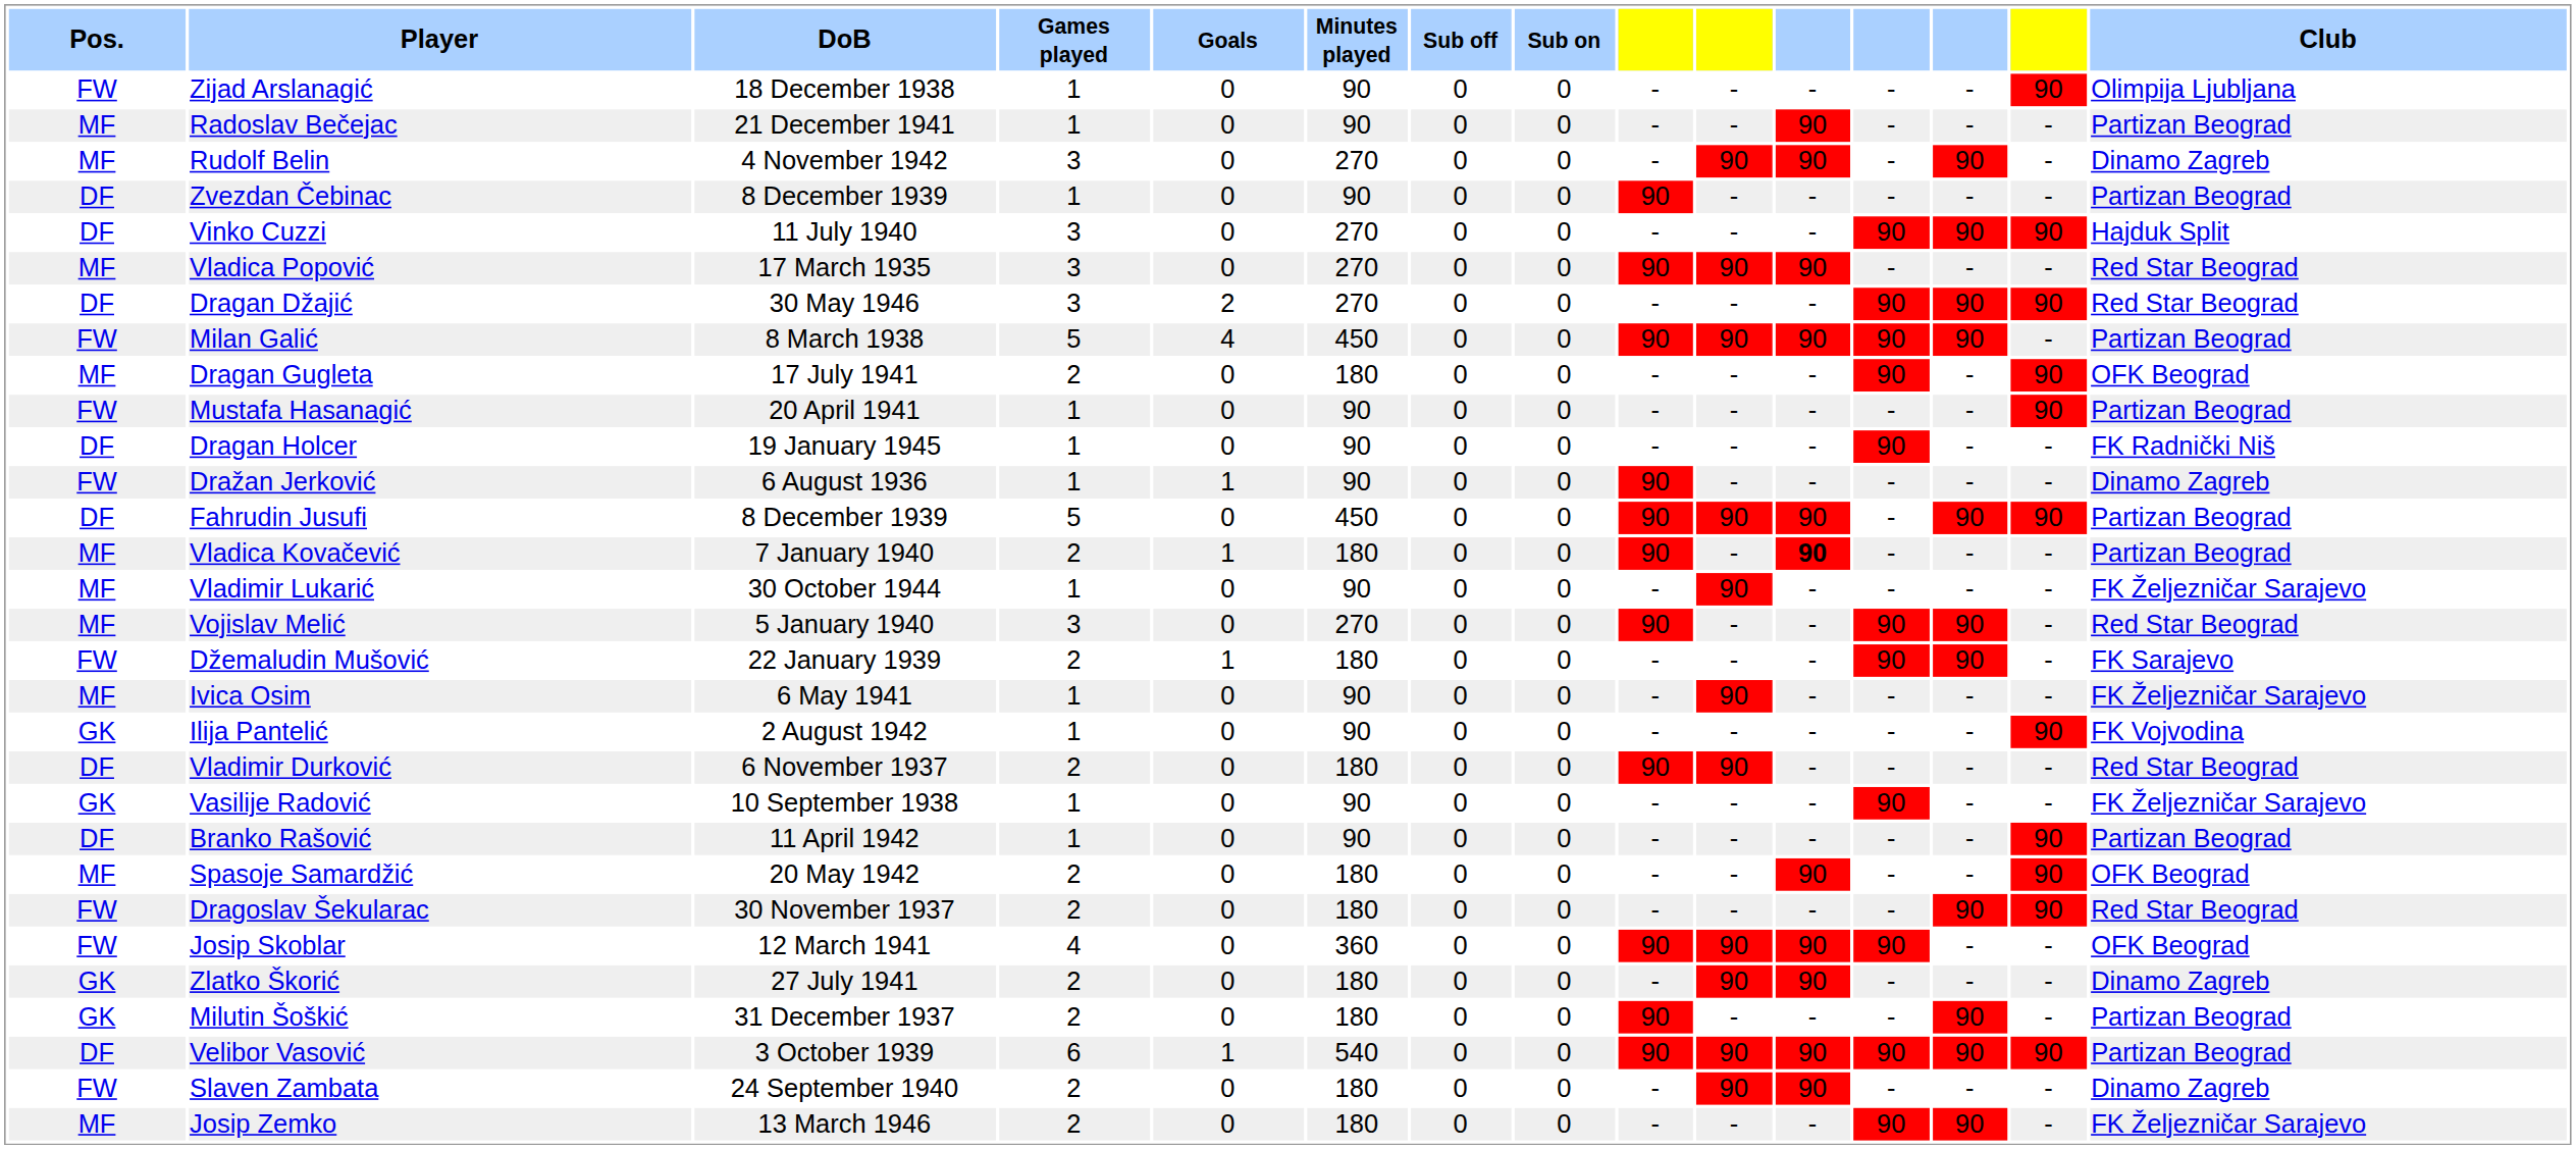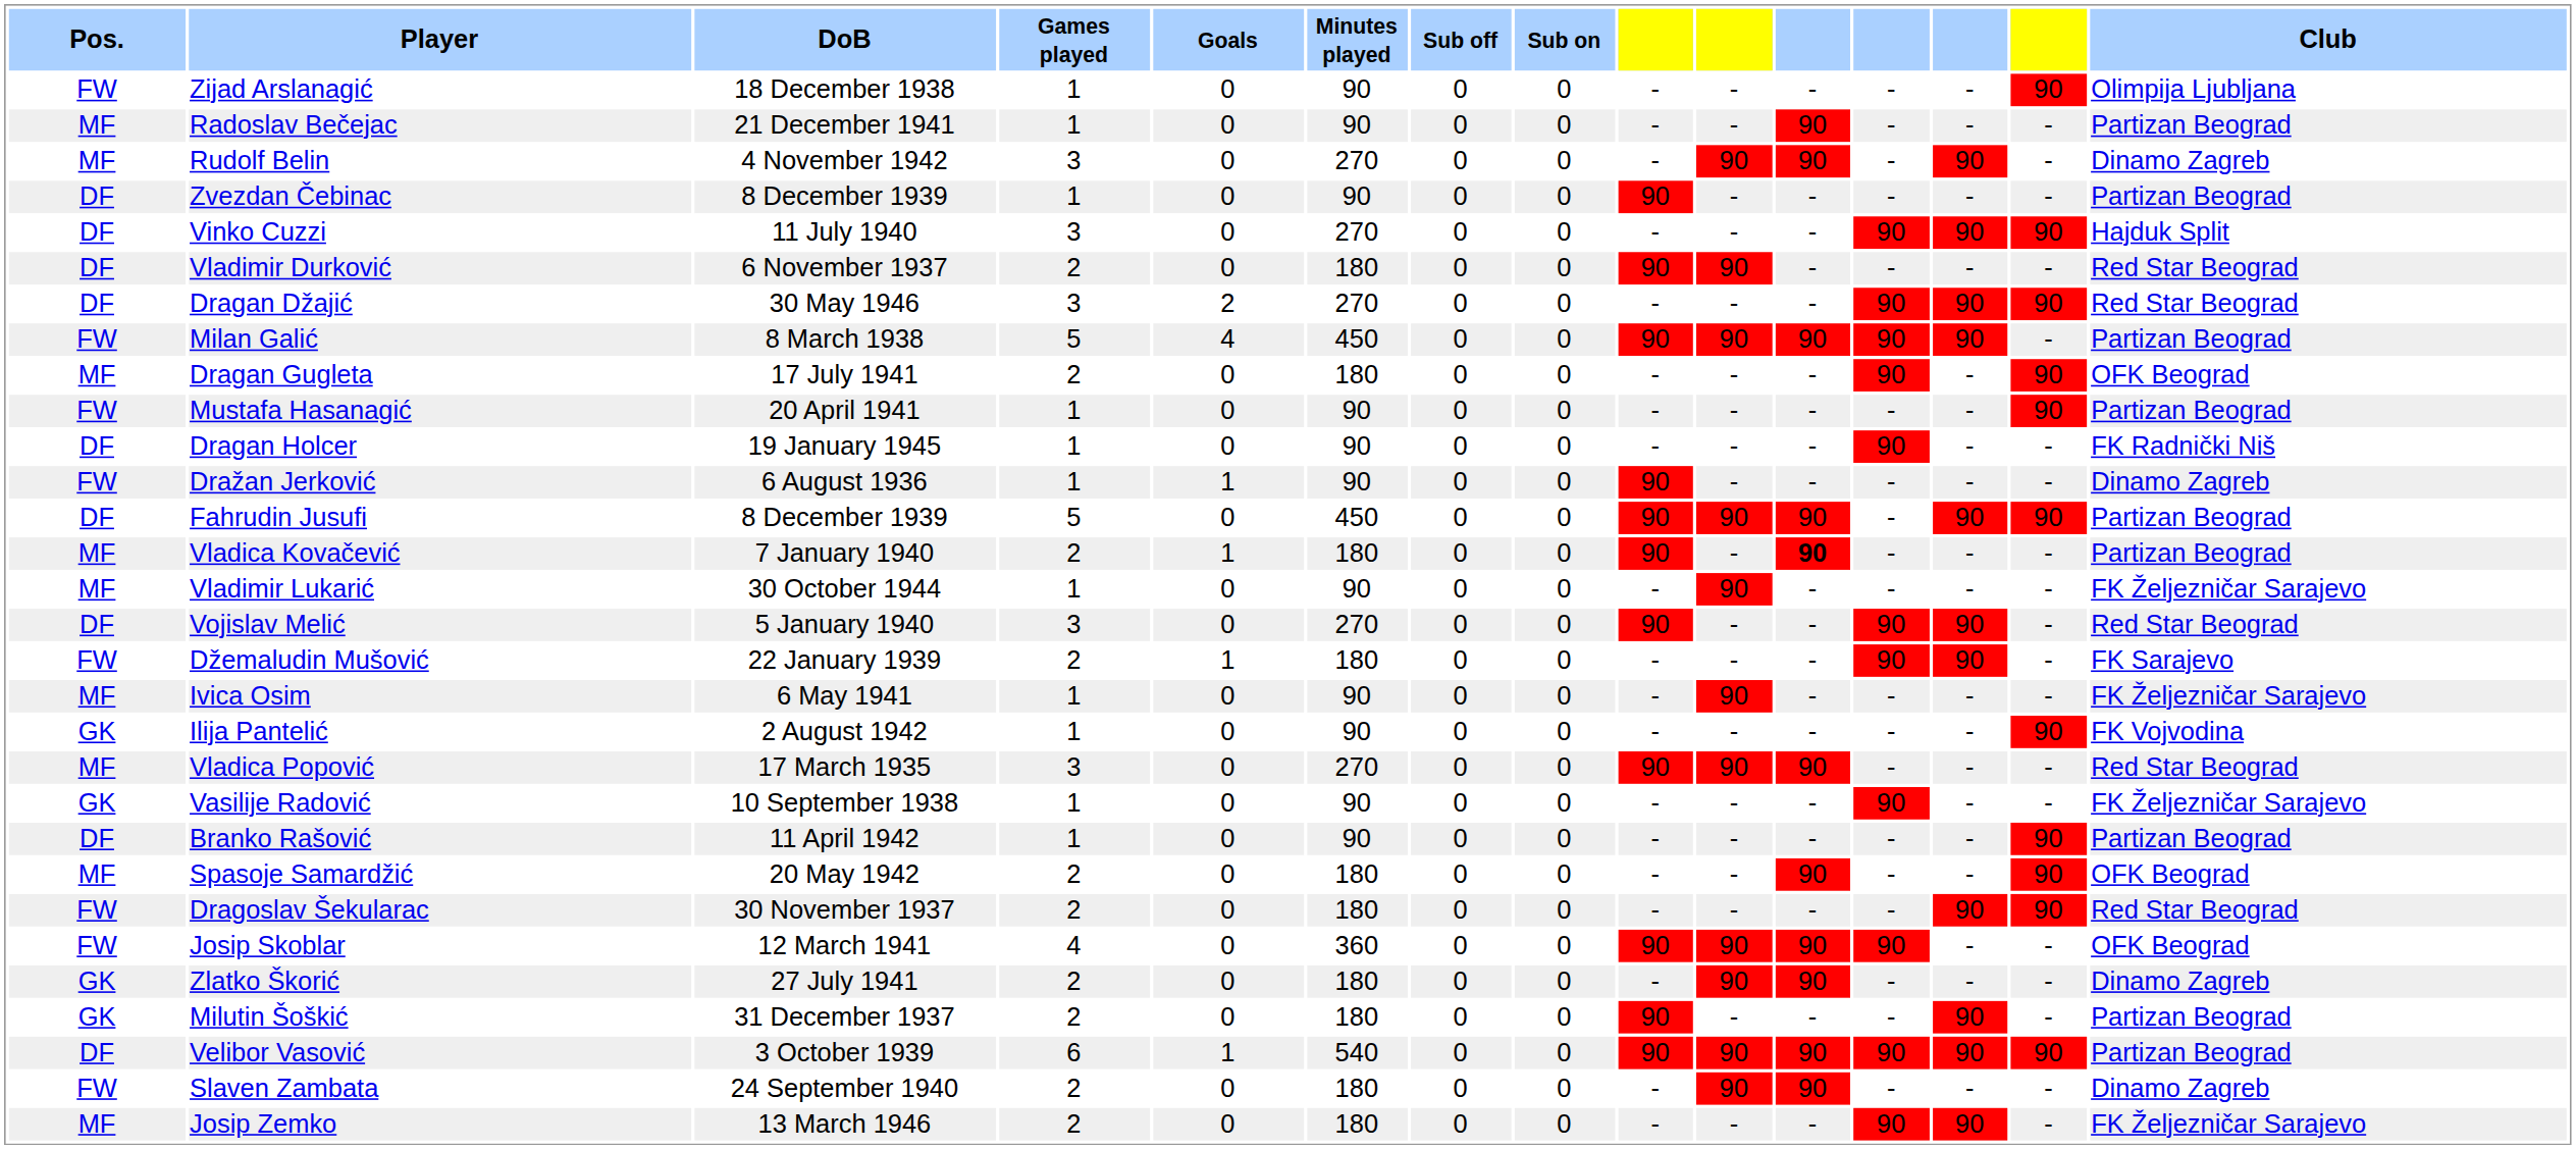 <table border="0" width="100%" style="border: 1px solid #999; background-color:#FFFFFF; text-align:center">
 <tr align="center" bgcolor="#AAD0FF">
 <th width=7%>Pos.</th>
 <th width=20%>Player</th>
 <th width=12%>DoB</th>
 <th width=6%><small>Games<br>played</small></th>
 <th width=6%><small>Goals</small></th>
 <th width=4%><small>Minutes<br>played</small></th>
 <th width=4%><small>Sub off</small></th>
 <th width=4%><small>Sub on</small></th>
 <th width=3% bgcolor=yellow></th>
 <th width=3% bgcolor=yellow></th>
 <th width=3%></th>
 <th width=3%></th>
 <th width=3%></th>
 <th width=3% bgcolor=yellow></th>
 <th width=27%>Club</th>
 </tr>
 <tr>
 <td><a href='#'>FW</a></td>
 <td align="left"><a href='#'>Zijad Arslanagić</a></td>
 <td>18 December 1938</td>
 <td>1</td>
 <td>0</td>
 <td>90</td>
 <td>0</td>
 <td>0</td>
 <td>-</td>
 <td>-</td>
 <td>-</td>
 <td>-</td>
 <td>-</td>
 <td bgcolor=red>90</td>
 <td align="left"> <a href='#'>Olimpija Ljubljana</a></td>
 </tr>
 <tr bgcolor="#EFEFEF">
 <td><a href='#'>MF</a></td>
 <td align="left"><a href='#'>Radoslav Bečejac</a></td>
 <td>21 December 1941</td>
 <td>1</td>
 <td>0</td>
 <td>90</td>
 <td>0</td>
 <td>0</td>
 <td>-</td>
 <td>-</td>
 <td bgcolor=red>90</td>
 <td>-</td>
 <td>-</td>
 <td>-</td>
 <td align="left"> <a href='#'>Partizan Beograd</a></td>
 </tr>
 <tr>
 <td><a href='#'>MF</a></td>
 <td align="left"><a href='#'>Rudolf Belin</a></td>
 <td>4 November 1942</td>
 <td>3</td>
 <td>0</td>
 <td>270</td>
 <td>0</td>
 <td>0</td>
 <td>-</td>
 <td bgcolor=red>90</td>
 <td bgcolor=red>90</td>
 <td>-</td>
 <td bgcolor=red>90</td>
 <td>-</td>
 <td align="left"> <a href='#'>Dinamo Zagreb</a></td>
 </tr>
 <tr bgcolor="#EFEFEF">
 <td><a href='#'>DF</a></td>
 <td align="left"><a href='#'>Zvezdan Čebinac</a></td>
 <td>8 December 1939</td>
 <td>1</td>
 <td>0</td>
 <td>90</td>
 <td>0</td>
 <td>0</td>
 <td bgcolor=red>90</td>
 <td>-</td>
 <td>-</td>
 <td>-</td>
 <td>-</td>
 <td>-</td>
 <td align="left"> <a href='#'>Partizan Beograd</a></td>
 </tr>
 <tr>
 <td><a href='#'>DF</a></td>
 <td align="left"><a href='#'>Vinko Cuzzi</a></td>
 <td>11 July 1940</td>
 <td>3</td>
 <td>0</td>
 <td>270</td>
 <td>0</td>
 <td>0</td>
 <td>-</td>
 <td>-</td>
 <td>-</td>
 <td bgcolor=red>90</td>
 <td bgcolor=red>90</td>
 <td bgcolor=red>90</td>
 <td align="left"> <a href='#'>Hajduk Split</a></td>
 </tr>
 <tr bgcolor="#EFEFEF">
-<td><a href='#'>MF</a></td>
-<td align="left"><a href='#'>Vladica Popović</a></td>
-<td>17 March 1935</td>
-<td>3</td>
+<td><a href='#'>DF</a></td>
+<td align="left"><a href='#'>Vladimir Durković</a></td>
+<td>6 November 1937</td>
+<td>2</td>
 <td>0</td>
-<td>270</td>
+<td>180</td>
 <td>0</td>
 <td>0</td>
 <td bgcolor=red>90</td>
 <td bgcolor=red>90</td>
-<td bgcolor=red>90</td>
+<td>-</td>
 <td>-</td>
 <td>-</td>
 <td>-</td>
 <td align="left"> <a href='#'>Red Star Beograd</a></td>
 </tr>
 <tr>
 <td><a href='#'>DF</a></td>
 <td align="left"><a href='#'>Dragan Džajić</a></td>
 <td>30 May 1946</td>
 <td>3</td>
 <td>2</td>
 <td>270</td>
 <td>0</td>
 <td>0</td>
 <td>-</td>
 <td>-</td>
 <td>-</td>
 <td bgcolor=red>90</td>
 <td bgcolor=red>90</td>
 <td bgcolor=red>90</td>
 <td align="left"> <a href='#'>Red Star Beograd</a></td>
 </tr>
 <tr bgcolor="#EFEFEF">
 <td><a href='#'>FW</a></td>
 <td align="left"><a href='#'>Milan Galić</a></td>
 <td>8 March 1938</td>
 <td>5</td>
 <td>4</td>
 <td>450</td>
 <td>0</td>
 <td>0</td>
 <td bgcolor=red>90</td>
 <td bgcolor=red>90</td>
 <td bgcolor=red>90</td>
 <td bgcolor=red>90</td>
 <td bgcolor=red>90</td>
 <td>-</td>
 <td align="left"> <a href='#'>Partizan Beograd</a></td>
 </tr>
 <tr>
 <td><a href='#'>MF</a></td>
 <td align="left"><a href='#'>Dragan Gugleta</a></td>
 <td>17 July 1941</td>
 <td>2</td>
 <td>0</td>
 <td>180</td>
 <td>0</td>
 <td>0</td>
 <td>-</td>
 <td>-</td>
 <td>-</td>
 <td bgcolor=red>90</td>
 <td>-</td>
 <td bgcolor=red>90</td>
 <td align="left"> <a href='#'>OFK Beograd</a></td>
 </tr>
 <tr bgcolor="#EFEFEF">
 <td><a href='#'>FW</a></td>
 <td align="left"><a href='#'>Mustafa Hasanagić</a></td>
 <td>20 April 1941</td>
 <td>1</td>
 <td>0</td>
 <td>90</td>
 <td>0</td>
 <td>0</td>
 <td>-</td>
 <td>-</td>
 <td>-</td>
 <td>-</td>
 <td>-</td>
 <td bgcolor=red>90</td>
 <td align="left"> <a href='#'>Partizan Beograd</a></td>
 </tr>
 <tr>
 <td><a href='#'>DF</a></td>
 <td align="left"><a href='#'>Dragan Holcer</a></td>
 <td>19 January 1945</td>
 <td>1</td>
 <td>0</td>
 <td>90</td>
 <td>0</td>
 <td>0</td>
 <td>-</td>
 <td>-</td>
 <td>-</td>
 <td bgcolor=red>90</td>
 <td>-</td>
 <td>-</td>
 <td align="left"> <a href='#'>FK Radnički Niš</a></td>
 </tr>
 <tr bgcolor="#EFEFEF">
 <td><a href='#'>FW</a></td>
 <td align="left"><a href='#'>Dražan Jerković</a></td>
 <td>6 August 1936</td>
 <td>1</td>
 <td>1</td>
 <td>90</td>
 <td>0</td>
 <td>0</td>
 <td bgcolor=red>90</td>
 <td>-</td>
 <td>-</td>
 <td>-</td>
 <td>-</td>
 <td>-</td>
 <td align="left"> <a href='#'>Dinamo Zagreb</a></td>
 </tr>
 <tr>
 <td><a href='#'>DF</a></td>
 <td align="left"><a href='#'>Fahrudin Jusufi</a></td>
 <td>8 December 1939</td>
 <td>5</td>
 <td>0</td>
 <td>450</td>
 <td>0</td>
 <td>0</td>
 <td bgcolor=red>90</td>
 <td bgcolor=red>90</td>
 <td bgcolor=red>90</td>
 <td>-</td>
 <td bgcolor=red>90</td>
 <td bgcolor=red>90</td>
 <td align="left"> <a href='#'>Partizan Beograd</a></td>
 </tr>
 <tr bgcolor="#EFEFEF">
 <td><a href='#'>MF</a></td>
 <td align="left"><a href='#'>Vladica Kovačević</a></td>
 <td>7 January 1940</td>
 <td>2</td>
 <td>1</td>
 <td>180</td>
 <td>0</td>
 <td>0</td>
 <td bgcolor=red>90</td>
 <td>-</td>
 <td bgcolor=red><strong>90</strong></td>
 <td>-</td>
 <td>-</td>
 <td>-</td>
 <td align="left"> <a href='#'>Partizan Beograd</a></td>
 </tr>
 <tr>
 <td><a href='#'>MF</a></td>
 <td align="left"><a href='#'>Vladimir Lukarić</a></td>
 <td>30 October 1944</td>
 <td>1</td>
 <td>0</td>
 <td>90</td>
 <td>0</td>
 <td>0</td>
 <td>-</td>
 <td bgcolor=red>90</td>
 <td>-</td>
 <td>-</td>
 <td>-</td>
 <td>-</td>
 <td align="left"> <a href='#'>FK Željezničar Sarajevo</a></td>
 </tr>
 <tr bgcolor="#EFEFEF">
-<td><a href='#'>MF</a></td>
+<td><a href='#'>DF</a></td>
 <td align="left"><a href='#'>Vojislav Melić</a></td>
 <td>5 January 1940</td>
 <td>3</td>
 <td>0</td>
 <td>270</td>
 <td>0</td>
 <td>0</td>
 <td bgcolor=red>90</td>
 <td>-</td>
 <td>-</td>
 <td bgcolor=red>90</td>
 <td bgcolor=red>90</td>
 <td>-</td>
 <td align="left"> <a href='#'>Red Star Beograd</a></td>
 </tr>
 <tr>
 <td><a href='#'>FW</a></td>
 <td align="left"><a href='#'>Džemaludin Mušović</a></td>
 <td>22 January 1939</td>
 <td>2</td>
 <td>1</td>
 <td>180</td>
 <td>0</td>
 <td>0</td>
 <td>-</td>
 <td>-</td>
 <td>-</td>
 <td bgcolor=red>90</td>
 <td bgcolor=red>90</td>
 <td>-</td>
 <td align="left"> <a href='#'>FK Sarajevo</a></td>
 </tr>
 <tr bgcolor="#EFEFEF">
 <td><a href='#'>MF</a></td>
 <td align="left"><a href='#'>Ivica Osim</a></td>
 <td>6 May 1941</td>
 <td>1</td>
 <td>0</td>
 <td>90</td>
 <td>0</td>
 <td>0</td>
 <td>-</td>
 <td bgcolor=red>90</td>
 <td>-</td>
 <td>-</td>
 <td>-</td>
 <td>-</td>
 <td align="left"> <a href='#'>FK Željezničar Sarajevo</a></td>
 </tr>
 <tr>
 <td><a href='#'>GK</a></td>
 <td align="left"><a href='#'>Ilija Pantelić</a></td>
 <td>2 August 1942</td>
 <td>1</td>
 <td>0</td>
 <td>90</td>
 <td>0</td>
 <td>0</td>
 <td>-</td>
 <td>-</td>
 <td>-</td>
 <td>-</td>
 <td>-</td>
 <td bgcolor=red>90</td>
 <td align="left"> <a href='#'>FK Vojvodina</a></td>
 </tr>
 <tr bgcolor="#EFEFEF">
-<td><a href='#'>DF</a></td>
-<td align="left"><a href='#'>Vladimir Durković</a></td>
-<td>6 November 1937</td>
-<td>2</td>
+<td><a href='#'>MF</a></td>
+<td align="left"><a href='#'>Vladica Popović</a></td>
+<td>17 March 1935</td>
+<td>3</td>
 <td>0</td>
-<td>180</td>
+<td>270</td>
 <td>0</td>
 <td>0</td>
 <td bgcolor=red>90</td>
 <td bgcolor=red>90</td>
-<td>-</td>
+<td bgcolor=red>90</td>
 <td>-</td>
 <td>-</td>
 <td>-</td>
 <td align="left"> <a href='#'>Red Star Beograd</a></td>
 </tr>
 <tr>
 <td><a href='#'>GK</a></td>
 <td align="left"><a href='#'>Vasilije Radović</a></td>
 <td>10 September 1938</td>
 <td>1</td>
 <td>0</td>
 <td>90</td>
 <td>0</td>
 <td>0</td>
 <td>-</td>
 <td>-</td>
 <td>-</td>
 <td bgcolor=red>90</td>
 <td>-</td>
 <td>-</td>
 <td align="left"> <a href='#'>FK Željezničar Sarajevo</a></td>
 </tr>
 <tr bgcolor="#EFEFEF">
 <td><a href='#'>DF</a></td>
 <td align="left"><a href='#'>Branko Rašović</a></td>
 <td>11 April 1942</td>
 <td>1</td>
 <td>0</td>
 <td>90</td>
 <td>0</td>
 <td>0</td>
 <td>-</td>
 <td>-</td>
 <td>-</td>
 <td>-</td>
 <td>-</td>
 <td bgcolor=red>90</td>
 <td align="left"> <a href='#'>Partizan Beograd</a></td>
 </tr>
 <tr>
 <td><a href='#'>MF</a></td>
 <td align="left"><a href='#'>Spasoje Samardžić</a></td>
 <td>20 May 1942</td>
 <td>2</td>
 <td>0</td>
 <td>180</td>
 <td>0</td>
 <td>0</td>
 <td>-</td>
 <td>-</td>
 <td bgcolor=red>90</td>
 <td>-</td>
 <td>-</td>
 <td bgcolor=red>90</td>
 <td align="left"> <a href='#'>OFK Beograd</a></td>
 </tr>
 <tr bgcolor="#EFEFEF">
 <td><a href='#'>FW</a></td>
 <td align="left"><a href='#'>Dragoslav Šekularac</a></td>
 <td>30 November 1937</td>
 <td>2</td>
 <td>0</td>
 <td>180</td>
 <td>0</td>
 <td>0</td>
 <td>-</td>
 <td>-</td>
 <td>-</td>
 <td>-</td>
 <td bgcolor=red>90</td>
 <td bgcolor=red>90</td>
 <td align="left"> <a href='#'>Red Star Beograd</a></td>
 </tr>
 <tr>
 <td><a href='#'>FW</a></td>
 <td align="left"><a href='#'>Josip Skoblar</a></td>
 <td>12 March 1941</td>
 <td>4</td>
 <td>0</td>
 <td>360</td>
 <td>0</td>
 <td>0</td>
 <td bgcolor=red>90</td>
 <td bgcolor=red>90</td>
 <td bgcolor=red>90</td>
 <td bgcolor=red>90</td>
 <td>-</td>
 <td>-</td>
 <td align="left"> <a href='#'>OFK Beograd</a></td>
 </tr>
 <tr bgcolor="#EFEFEF">
 <td><a href='#'>GK</a></td>
 <td align="left"><a href='#'>Zlatko Škorić</a></td>
 <td>27 July 1941</td>
 <td>2</td>
 <td>0</td>
 <td>180</td>
 <td>0</td>
 <td>0</td>
 <td>-</td>
 <td bgcolor=red>90</td>
 <td bgcolor=red>90</td>
 <td>-</td>
 <td>-</td>
 <td>-</td>
 <td align="left"> <a href='#'>Dinamo Zagreb</a></td>
 </tr>
 <tr>
 <td><a href='#'>GK</a></td>
 <td align="left"><a href='#'>Milutin Šoškić</a></td>
 <td>31 December 1937</td>
 <td>2</td>
 <td>0</td>
 <td>180</td>
 <td>0</td>
 <td>0</td>
 <td bgcolor=red>90</td>
 <td>-</td>
 <td>-</td>
 <td>-</td>
 <td bgcolor=red>90</td>
 <td>-</td>
 <td align="left"> <a href='#'>Partizan Beograd</a></td>
 </tr>
 <tr bgcolor="#EFEFEF">
 <td><a href='#'>DF</a></td>
 <td align="left"><a href='#'>Velibor Vasović</a></td>
 <td>3 October 1939</td>
 <td>6</td>
 <td>1</td>
 <td>540</td>
 <td>0</td>
 <td>0</td>
 <td bgcolor=red>90</td>
 <td bgcolor=red>90</td>
 <td bgcolor=red>90</td>
 <td bgcolor=red>90</td>
 <td bgcolor=red>90</td>
 <td bgcolor=red>90</td>
 <td align="left"> <a href='#'>Partizan Beograd</a></td>
 </tr>
 <tr>
 <td><a href='#'>FW</a></td>
 <td align="left"><a href='#'>Slaven Zambata</a></td>
 <td>24 September 1940</td>
 <td>2</td>
 <td>0</td>
 <td>180</td>
 <td>0</td>
 <td>0</td>
 <td>-</td>
 <td bgcolor=red>90</td>
 <td bgcolor=red>90</td>
 <td>-</td>
 <td>-</td>
 <td>-</td>
 <td align="left"> <a href='#'>Dinamo Zagreb</a></td>
 </tr>
 <tr bgcolor="#EFEFEF">
 <td><a href='#'>MF</a></td>
 <td align="left"><a href='#'>Josip Zemko</a></td>
 <td>13 March 1946</td>
 <td>2</td>
 <td>0</td>
 <td>180</td>
 <td>0</td>
 <td>0</td>
 <td>-</td>
 <td>-</td>
 <td>-</td>
 <td bgcolor=red>90</td>
 <td bgcolor=red>90</td>
 <td>-</td>
 <td align="left"> <a href='#'>FK Željezničar Sarajevo</a></td>
 </tr>
 </table>
